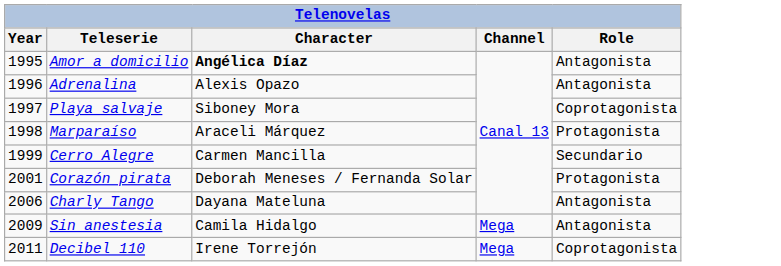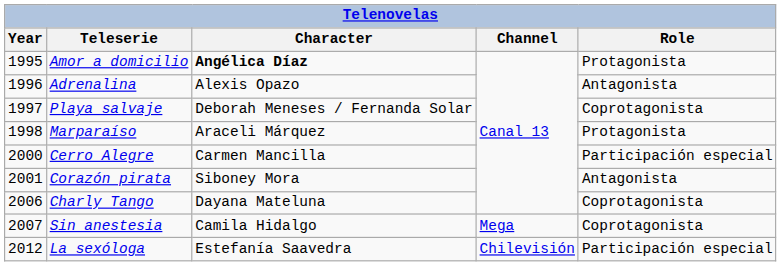 <table class="wikitable" style="font-size: 95%;">
 <tr>
 <th colspan="5" style="background: LightSteelBlue;"><a href='#'>Telenovelas</a></th>
 </tr>
 <tr>
 <th>Year</th>
 <th>Teleserie</th>
 <th>Character</th>
 <th>Channel</th>
 <th>Role</th>
 </tr>
 <tr>
 <td>1995</td>
 <td><em><a href='#'>Amor a domicilio</a></em></td>
 <td><strong>Angélica Díaz</strong></td>
 <td rowspan="7"><a href='#'>Canal 13</a></td>
-<td>Antagonista</td>
+<td>Protagonista</td>
 </tr>
 <tr>
 <td>1996</td>
 <td><em><a href='#'>Adrenalina</a></em></td>
 <td>Alexis Opazo</td>
 <td>Antagonista</td>
 </tr>
 <tr>
 <td>1997</td>
 <td><em><a href='#'>Playa salvaje</a></em></td>
-<td>Siboney Mora</td>
+<td>Deborah Meneses / Fernanda Solar</td>
 <td>Coprotagonista</td>
 </tr>
 <tr>
 <td>1998</td>
 <td><em><a href='#'>Marparaíso</a></em></td>
 <td>Araceli Márquez</td>
 <td>Protagonista</td>
 </tr>
 <tr>
-<td>1999</td>
+<td>2000</td>
 <td><em><a href='#'>Cerro Alegre</a></em></td>
 <td>Carmen Mancilla</td>
-<td>Secundario</td>
+<td>Participación especial</td>
 </tr>
 <tr>
 <td>2001</td>
 <td><em><a href='#'>Corazón pirata</a></em></td>
-<td>Deborah Meneses / Fernanda Solar</td>
-<td>Protagonista</td>
+<td>Siboney Mora</td>
+<td>Antagonista</td>
 </tr>
 <tr>
 <td>2006</td>
 <td><em><a href='#'>Charly Tango</a></em></td>
 <td>Dayana Mateluna</td>
-<td>Antagonista</td>
+<td>Coprotagonista</td>
 </tr>
 <tr>
-<td>2009</td>
+<td>2007</td>
 <td><em><a href='#'>Sin anestesia</a></em></td>
 <td>Camila Hidalgo</td>
 <td><a href='#'>Mega</a></td>
-<td>Antagonista</td>
+<td>Coprotagonista</td>
 </tr>
 <tr>
-<td>2011</td>
-<td><em><a href='#'>Decibel 110</a></em></td>
-<td>Irene Torrejón</td>
-<td><a href='#'>Mega</a></td>
-<td>Coprotagonista</td>
+<td>2012</td>
+<td><em><a href='#'>La sexóloga</a></em></td>
+<td>Estefanía Saavedra</td>
+<td><a href='#'>Chilevisión</a></td>
+<td>Participación especial</td>
 </tr>
 </table>
